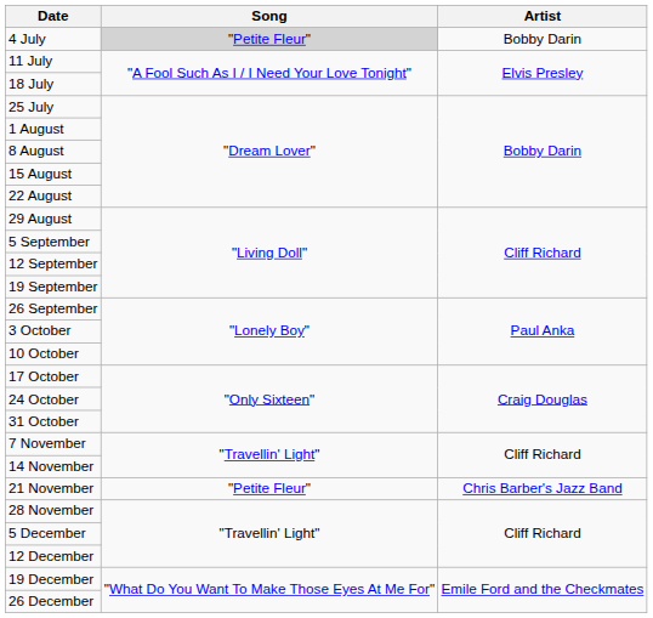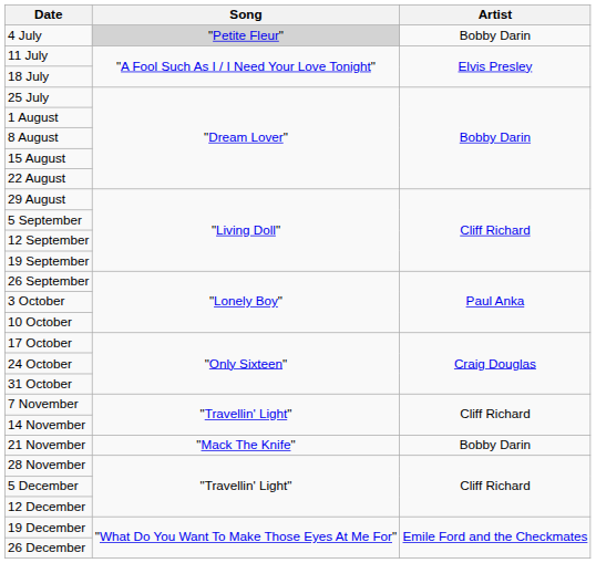 <table class="wikitable">
 <tr>
 <th>Date</th>
 <th>Song</th>
 <th>Artist</th>
 </tr>
 <tr>
 <td>4 July</td>
 <td rowspan="1" align="center" style="background: lightgrey;">"<a href='#'>Petite Fleur</a>"</td>
 <td rowspan="1" align="center">Bobby Darin</td>
 </tr>
 <tr>
 <td>11 July</td>
 <td rowspan="2" align="center">"<a href='#'>A Fool Such As I / I Need Your Love Tonight</a>"</td>
 <td rowspan="2" align="center"><a href='#'>Elvis Presley</a></td>
 </tr>
 <tr>
 <td>18 July</td>
 </tr>
 <tr>
 <td>25 July</td>
 <td rowspan="5" align="center">"<a href='#'>Dream Lover</a>"</td>
 <td rowspan="5" align="center"><a href='#'>Bobby Darin</a></td>
 </tr>
 <tr>
 <td>1 August</td>
 </tr>
 <tr>
 <td>8 August</td>
 </tr>
 <tr>
 <td>15 August</td>
 </tr>
 <tr>
 <td>22 August</td>
 </tr>
 <tr>
 <td>29 August</td>
 <td rowspan="4" align="center">"<a href='#'>Living Doll</a>"</td>
 <td rowspan="4" align="center"><a href='#'>Cliff Richard</a></td>
 </tr>
 <tr>
 <td>5 September</td>
 </tr>
 <tr>
 <td>12 September</td>
 </tr>
 <tr>
 <td>19 September</td>
 </tr>
 <tr>
 <td>26 September</td>
 <td rowspan="3" align="center">"<a href='#'>Lonely Boy</a>"</td>
 <td rowspan="3" align="center"><a href='#'>Paul Anka</a></td>
 </tr>
 <tr>
 <td>3 October</td>
 </tr>
 <tr>
 <td>10 October</td>
 </tr>
 <tr>
 <td>17 October</td>
 <td rowspan="3" align="center">"<a href='#'>Only Sixteen</a>"</td>
 <td rowspan="3" align="center"><a href='#'>Craig Douglas</a></td>
 </tr>
 <tr>
 <td>24 October</td>
 </tr>
 <tr>
 <td>31 October</td>
 </tr>
 <tr>
 <td>7 November</td>
 <td rowspan="2" align="center">"<a href='#'>Travellin' Light</a>"</td>
 <td rowspan="2" align="center">Cliff Richard</td>
 </tr>
 <tr>
 <td>14 November</td>
 </tr>
 <tr>
 <td>21 November</td>
-<td rowspan="1" align="center">"<a href='#'>Petite Fleur</a>"</td>
-<td rowspan="1" align="center"><a href='#'>Chris Barber's Jazz Band</a></td>
+<td rowspan="1" align="center">"<a href='#'>Mack The Knife</a>"</td>
+<td rowspan="1" align="center">Bobby Darin</td>
 </tr>
 <tr>
 <td>28 November</td>
 <td rowspan="3" align="center">"Travellin' Light"</td>
 <td rowspan="3" align="center">Cliff Richard</td>
 </tr>
 <tr>
 <td>5 December</td>
 </tr>
 <tr>
 <td>12 December</td>
 </tr>
 <tr>
 <td>19 December</td>
 <td rowspan="2" align="center">"<a href='#'>What Do You Want To Make Those Eyes At Me For</a>"</td>
 <td rowspan="2" align="center"><a href='#'>Emile Ford and the Checkmates</a></td>
 </tr>
 <tr>
 <td>26 December</td>
 </tr>
 </table>
